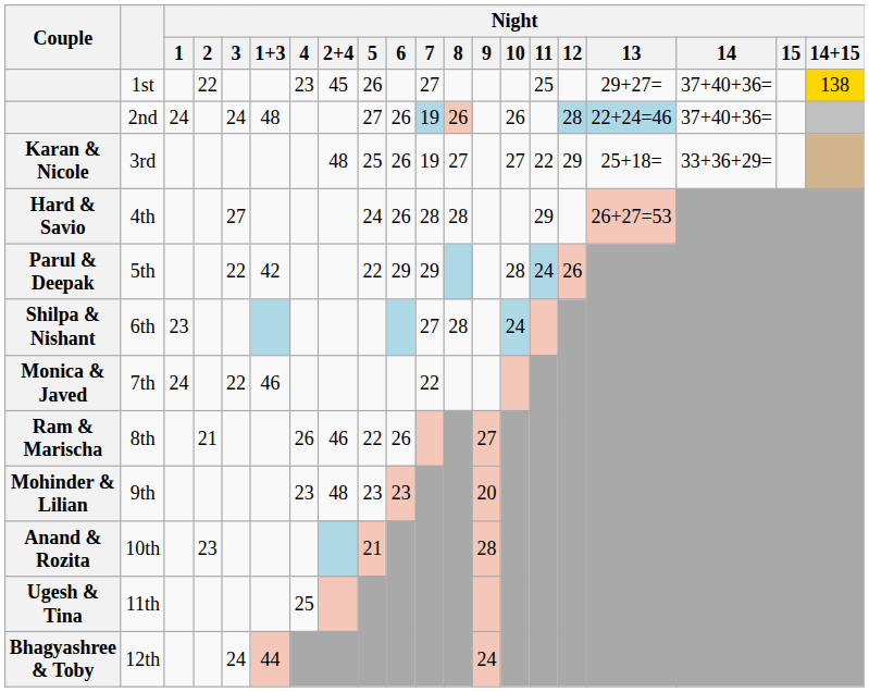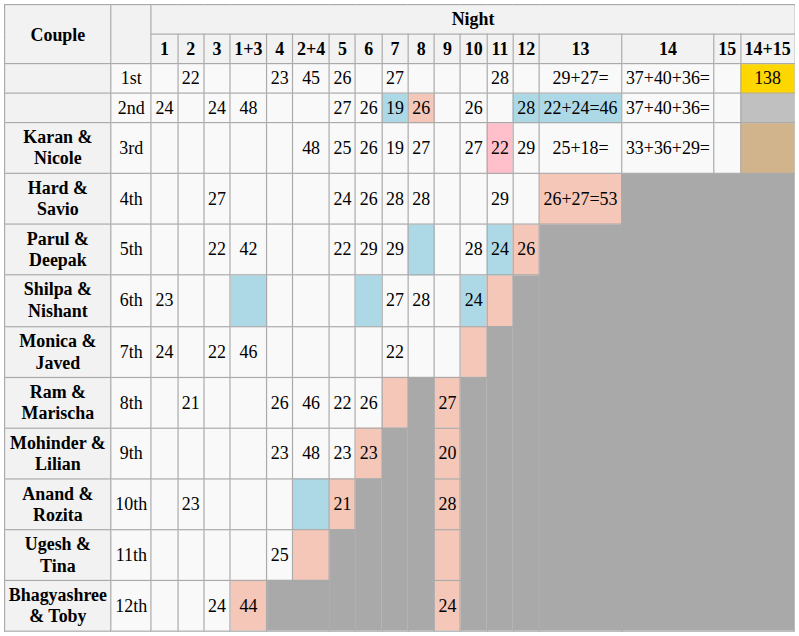 <table class="wikitable sortable" style="text-align:center; font-size:95%">
 <tr>
 <th rowspan="2">Couple</th>
 <th rowspan="2"></th>
 <th colspan="18">Night</th>
 </tr>
 <tr>
 <th>1</th>
 <th>2</th>
 <th>3</th>
 <th>1+3</th>
 <th>4</th>
 <th>2+4</th>
 <th>5</th>
 <th>6</th>
 <th>7</th>
 <th>8</th>
 <th>9</th>
 <th>10</th>
 <th>11</th>
 <th>12</th>
 <th>13</th>
 <th>14</th>
 <th>15</th>
 <th>14+15</th>
 </tr>
 <tr>
 <th scope="row"></th>
 <td>1st</td>
 <td></td>
 <td>22</td>
 <td></td>
 <td></td>
 <td>23</td>
 <td>45</td>
 <td>26</td>
 <td><strong></strong></td>
 <td>27</td>
 <td><strong></strong></td>
 <td></td>
 <td><strong></strong></td>
-<td>25</td>
+<td>28</td>
 <td><em></em></td>
 <td>29+27=<strong></strong></td>
 <td>37+40+36=<strong></strong></td>
 <td><em></em></td>
 <td bgcolor=gold>138</td>
 </tr>
 <tr>
 <th scope="row"></th>
 <td>2nd</td>
 <td>24</td>
 <td></td>
 <td>24</td>
 <td>48</td>
 <td></td>
 <td></td>
 <td>27</td>
 <td>26</td>
 <td bgcolor=lightblue>19</td>
 <td bgcolor=#f4c7b8>26</td>
 <td><strong></strong></td>
 <td>26</td>
 <td><strong></strong></td>
 <td bgcolor=lightblue>28</td>
 <td bgcolor=lightblue>22+24=46</td>
 <td>37+40+36=<strong></strong></td>
 <td><strong></strong></td>
 <td bgcolor=silver><strong></strong></td>
 </tr>
 <tr>
 <th scope="row">Karan & Nicole</th>
 <td>3rd</td>
 <td></td>
 <td><em></em></td>
 <td></td>
 <td></td>
 <td><strong></strong></td>
 <td>48</td>
 <td>25</td>
 <td>26</td>
 <td>19</td>
 <td>27</td>
 <td></td>
 <td>27</td>
-<td>22</td>
+<td style="background: pink;">22</td>
 <td>29</td>
 <td>25+18=<em></em></td>
 <td>33+36+29=<em></em></td>
 <td><em></em></td>
 <td bgcolor=tan><em></em></td>
 </tr>
 <tr>
 <th scope="row">Hard & Savio</th>
 <td>4th</td>
 <td><strong></strong></td>
 <td></td>
 <td>27</td>
 <td><strong></strong></td>
 <td></td>
 <td></td>
 <td>24</td>
 <td>26</td>
 <td>28</td>
 <td>28</td>
 <td></td>
 <td><strong></strong></td>
 <td>29</td>
 <td><strong></strong></td>
 <td bgcolor=#f4c7b8>26+27=53</td>
 <td colspan="3" rowspan="9" bgcolor=darkgrey></td>
 </tr>
 <tr>
 <th scope="row">Parul & Deepak</th>
 <td>5th</td>
 <td><em></em></td>
 <td></td>
 <td>22</td>
 <td>42</td>
 <td></td>
 <td></td>
 <td>22</td>
 <td>29</td>
 <td>29</td>
 <td bgcolor=lightblue><em></em></td>
 <td></td>
 <td>28</td>
 <td bgcolor=lightblue>24</td>
 <td bgcolor=#f4c7b8>26</td>
 <td rowspan="8" bgcolor=darkgrey></td>
 </tr>
 <tr>
 <th scope="row">Shilpa & Nishant</th>
 <td>6th</td>
 <td>23</td>
 <td></td>
 <td><em></em></td>
 <td bgcolor=lightblue><em></em></td>
 <td></td>
 <td></td>
 <td><strong></strong></td>
 <td bgcolor=lightblue><em></em></td>
 <td>27</td>
 <td>28</td>
 <td></td>
 <td bgcolor=lightblue>24</td>
 <td bgcolor=#f4c7b8><em></em></td>
 <td rowspan="7" bgcolor=darkgrey></td>
 </tr>
 <tr>
 <th scope="row">Monica & Javed</th>
 <td>7th</td>
 <td>24</td>
 <td></td>
 <td>22</td>
 <td>46</td>
 <td></td>
 <td></td>
 <td><em></em></td>
 <td><strong></strong></td>
 <td>22</td>
 <td><strong></strong></td>
 <td></td>
 <td bgcolor=#f4c7b8><em></em></td>
 <td rowspan="6" bgcolor=darkgrey></td>
 </tr>
 <tr>
 <th scope="row">Ram & Marischa</th>
 <td>8th</td>
 <td></td>
 <td>21</td>
 <td></td>
 <td></td>
 <td>26</td>
 <td>46</td>
 <td>22</td>
 <td>26</td>
 <td bgcolor=#f4c7b8><em></em></td>
 <td rowspan="5" bgcolor=darkgrey></td>
 <td bgcolor=#f4c7b8>27</td>
 <td rowspan="5" bgcolor=darkgrey></td>
 </tr>
 <tr>
 <th>Mohinder & Lilian</th>
 <td>9th</td>
 <td></td>
 <td><strong></strong></td>
 <td></td>
 <td></td>
 <td>23</td>
 <td>48</td>
 <td>23</td>
 <td bgcolor=#f4c7b8>23</td>
 <td rowspan="4" bgcolor=darkgrey></td>
 <td bgcolor=#f4c7b8>20</td>
 </tr>
 <tr>
 <th scope="row">Anand & Rozita</th>
 <td>10th</td>
 <td></td>
 <td>23</td>
 <td></td>
 <td></td>
 <td><em></em></td>
 <td bgcolor=lightblue><em></em></td>
 <td bgcolor=#f4c7b8>21</td>
 <td rowspan="3" bgcolor=darkgrey></td>
 <td bgcolor=#f4c7b8>28</td>
 </tr>
 <tr>
 <th scope="row">Ugesh & Tina</th>
 <td>11th</td>
 <td></td>
 <td><strong></strong></td>
 <td></td>
 <td></td>
 <td>25</td>
 <td bgcolor=#f4c7b8><strong></strong></td>
 <td rowspan="2" bgcolor=darkgrey></td>
 <td bgcolor=#f4c7b8><em></em></td>
 </tr>
 <tr>
 <th scope="row">Bhagyashree & Toby</th>
 <td>12th</td>
 <td><em></em></td>
 <td></td>
 <td>24</td>
 <td bgcolor=#f4c7b8>44</td>
 <td colspan="2" bgcolor=darkgrey></td>
 <td bgcolor=#f4c7b8>24</td>
 </tr>
 </table>
